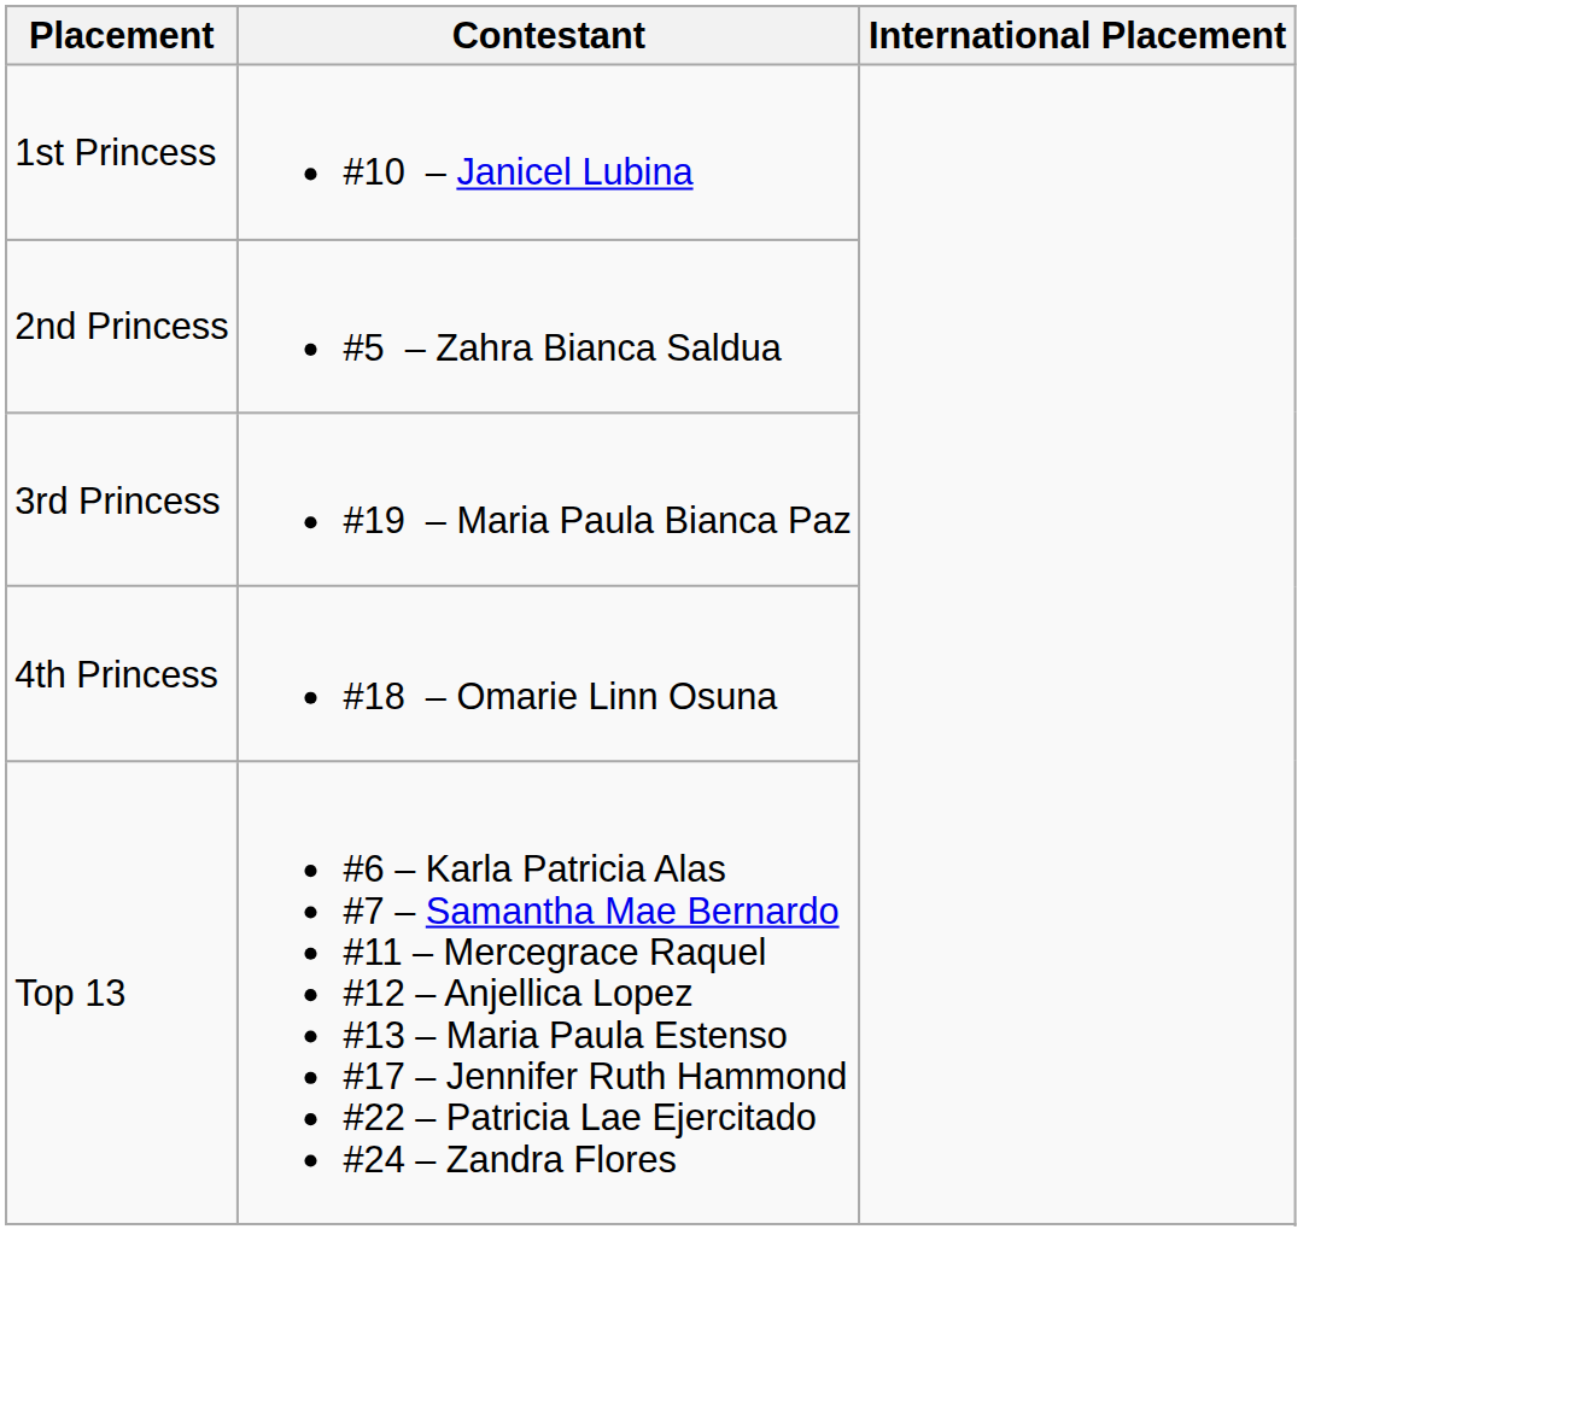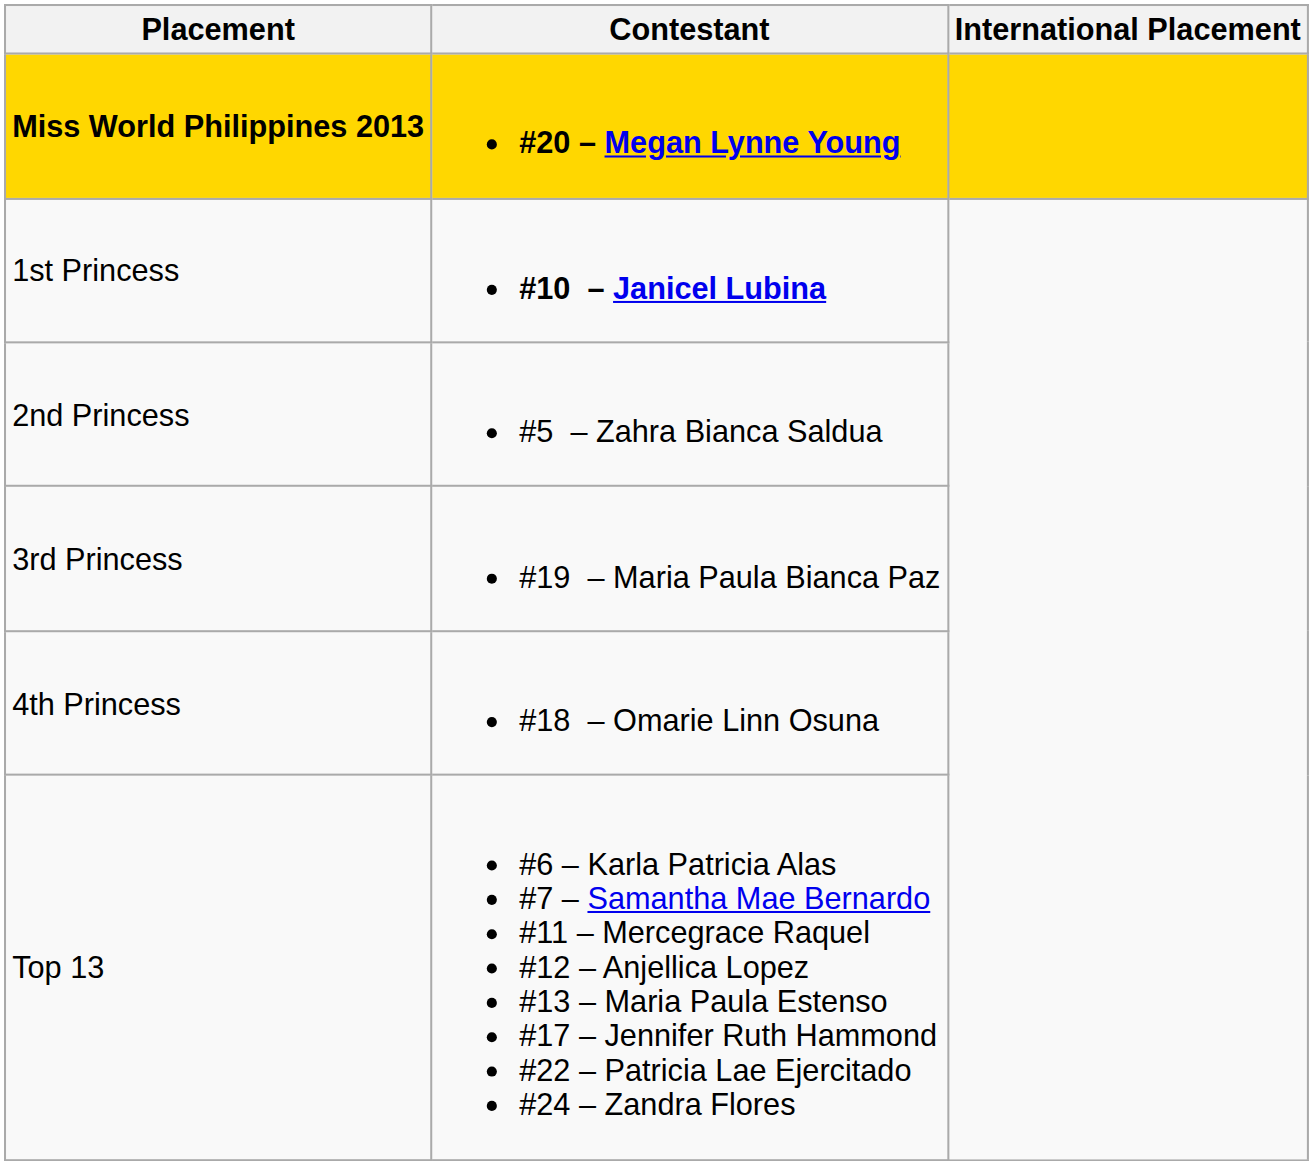 <table class="wikitable sortable" style="font-size:95%;">
 <tr>
 <th>Placement</th>
 <th>Contestant</th>
 <th>International Placement</th>
 </tr>
+<tr style="background:gold;">
+<td><strong>Miss World Philippines 2013</strong></td>
+<td><br><ul><li><strong>#20 – <a href='#'>Megan Lynne Young</a></strong></li></ul></td>
+<td></td>
+</tr>
 <tr>
 <td>1st Princess</td>
-<td><br><ul><li>#10  – <a href='#'>Janicel Lubina</a></li></ul></td>
+<td><strong><br><ul><li>#10  – <a href='#'>Janicel Lubina</a></li></ul></strong></td>
 </tr>
 <tr>
 <td>2nd Princess</td>
 <td><br><ul><li>#5  – Zahra Bianca Saldua</li></ul></td>
 </tr>
 <tr>
 <td>3rd Princess</td>
 <td><br><ul><li>#19  – Maria Paula Bianca Paz</li></ul></td>
 </tr>
 <tr>
 <td>4th Princess</td>
 <td><br><ul><li>#18  – Omarie Linn Osuna</li></ul></td>
 </tr>
 <tr>
 <td>Top 13</td>
 <td><br><ul><li>#6 – Karla Patricia Alas</li><li>#7 – <a href='#'>Samantha Mae Bernardo</a></li><li>#11 – Mercegrace Raquel</li><li>#12 – Anjellica Lopez</li><li>#13 – Maria Paula Estenso</li><li>#17 – Jennifer Ruth Hammond</li><li>#22 – Patricia Lae Ejercitado</li><li>#24 – Zandra Flores</li></ul></td>
 </tr>
 <tr>
 </tr>
 </table>
